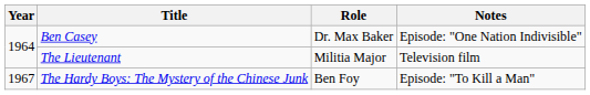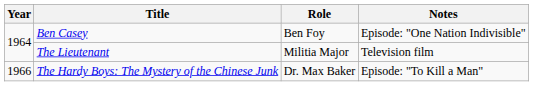 <table class="wikitable">
 <tr>
 <th>Year</th>
 <th>Title</th>
 <th>Role</th>
 <th>Notes</th>
 </tr>
 <tr>
 <td rowspan="2">1964</td>
 <td><em><a href='#'>Ben Casey</a></em></td>
-<td>Dr. Max Baker</td>
+<td>Ben Foy</td>
 <td>Episode: "One Nation Indivisible"</td>
 </tr>
 <tr>
 <td><em><a href='#'>The Lieutenant</a></em></td>
 <td>Militia Major</td>
 <td>Television film</td>
 </tr>
 <tr>
-<td>1967</td>
+<td>1966</td>
 <td><em><a href='#'>The Hardy Boys: The Mystery of the Chinese Junk</a></em></td>
-<td>Ben Foy</td>
+<td>Dr. Max Baker</td>
 <td>Episode: "To Kill a Man"</td>
 </tr>
 </table>
